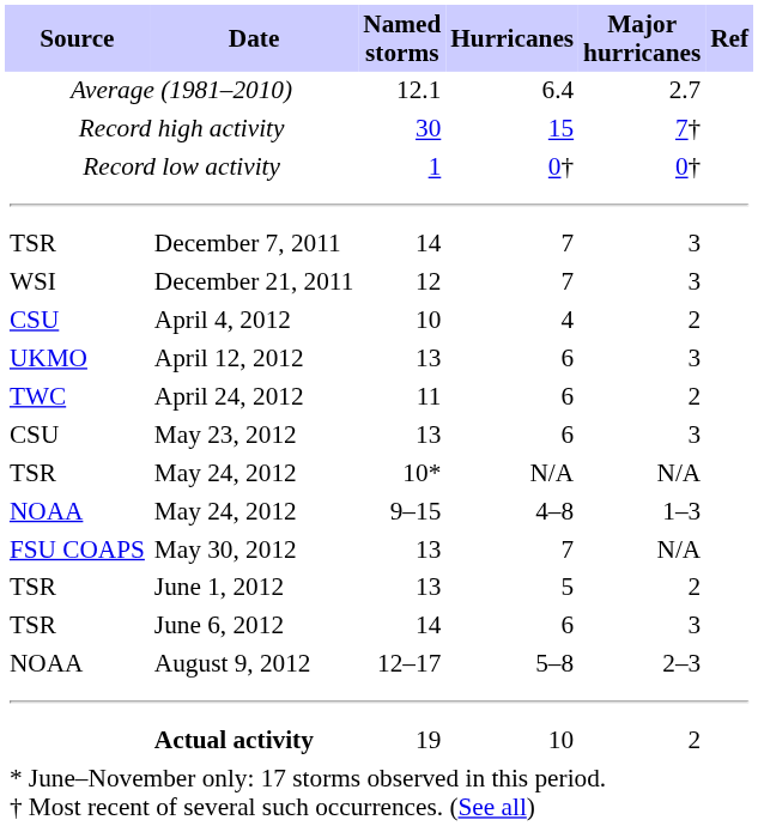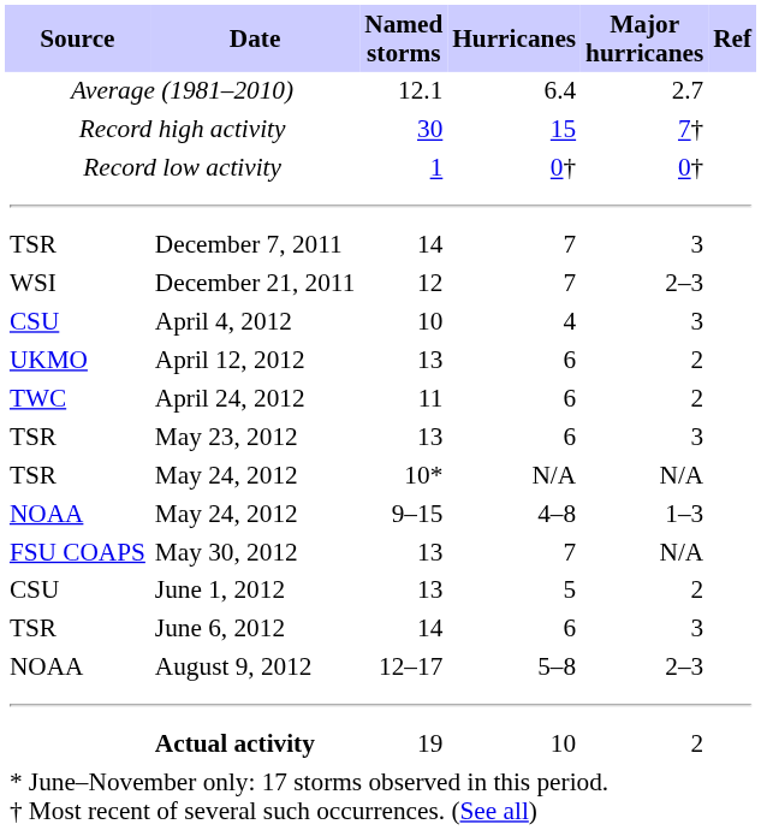 <table class="toccolours" cellspacing=0 cellpadding=3 style="float:right; margin-left:1em; text-align:right; clear: right;">
 <tr style="background:#ccccff">
 <td align="center"><strong>Source</strong></td>
 <td align="center"><strong>Date</strong></td>
 <td align="center"><strong><span>Named<br>storms</span></strong></td>
 <td align="center"><strong><span>Hurricanes</span></strong></td>
 <td align="center"><strong><span>Major<br>hurricanes</span></strong></td>
 <td align="center"><strong><span>Ref</span></strong></td>
 </tr>
 <tr>
 <td align="center" colspan="2"><em>Average <span>(1981–2010)</span></em></td>
 <td>12.1</td>
 <td>6.4</td>
 <td>2.7</td>
 <td></td>
 </tr>
 <tr>
 <td align="center" colspan="2"><em>Record high activity</em></td>
 <td><a href='#'>30</a></td>
 <td><a href='#'>15</a></td>
 <td><a href='#'>7</a>†</td>
 <td></td>
 </tr>
 <tr>
 <td align="center" colspan="2"><em>Record low activity</em></td>
 <td><a href='#'>1</a></td>
 <td><a href='#'>0</a>†</td>
 <td><a href='#'>0</a>†</td>
 <td></td>
 </tr>
 <tr>
 <td colspan="6" style="text-align:center;"><hr></td>
 </tr>
 <tr>
 <td align="left">TSR</td>
 <td align="left">December 7, 2011</td>
 <td>14</td>
 <td>7</td>
 <td>3</td>
 <td></td>
 </tr>
 <tr>
 <td align="left">WSI</td>
 <td align="left">December 21, 2011</td>
 <td>12</td>
 <td>7</td>
-<td>3</td>
+<td>2–3</td>
 <td></td>
 </tr>
 <tr>
 <td align="left"><a href='#'>CSU</a></td>
 <td align="left">April 4, 2012</td>
 <td>10</td>
 <td>4</td>
-<td>2</td>
+<td>3</td>
 <td></td>
 </tr>
 <tr>
 <td align="left"><a href='#'>UKMO</a></td>
 <td align="left">April 12, 2012</td>
 <td>13</td>
 <td>6</td>
-<td>3</td>
+<td>2</td>
 <td></td>
 </tr>
 <tr>
 <td align="left"><a href='#'>TWC</a></td>
 <td align="left">April 24, 2012</td>
 <td>11</td>
 <td>6</td>
 <td>2</td>
 <td></td>
 </tr>
 <tr>
-<td align="left">CSU</td>
+<td align="left">TSR</td>
 <td align="left">May 23, 2012</td>
 <td>13</td>
 <td>6</td>
 <td>3</td>
 <td></td>
 </tr>
 <tr>
 <td align="left">TSR</td>
 <td align="left">May 24, 2012</td>
 <td>10*</td>
 <td>N/A</td>
 <td>N/A</td>
 <td></td>
 </tr>
 <tr>
 <td align="left"><a href='#'>NOAA</a></td>
 <td align="left">May 24, 2012</td>
 <td>9–15</td>
 <td>4–8</td>
 <td>1–3</td>
 <td></td>
 </tr>
 <tr>
 <td align="left"><a href='#'>FSU COAPS</a></td>
 <td align="left">May 30, 2012</td>
 <td>13</td>
 <td>7</td>
 <td>N/A</td>
 <td></td>
 </tr>
 <tr>
-<td align="left">TSR</td>
+<td align="left">CSU</td>
 <td align="left">June 1, 2012</td>
 <td>13</td>
 <td>5</td>
 <td>2</td>
 <td></td>
 </tr>
 <tr>
 <td align="left">TSR</td>
 <td align="left">June 6, 2012</td>
 <td>14</td>
 <td>6</td>
 <td>3</td>
 <td></td>
 </tr>
 <tr>
 <td align="left">NOAA</td>
 <td align="left">August 9, 2012</td>
 <td>12–17</td>
 <td>5–8</td>
 <td>2–3</td>
 <td></td>
 </tr>
 <tr>
 <td colspan="6" style="text-align:center;"><hr></td>
 </tr>
 <tr>
 <td align="left"></td>
 <td align="left"><strong>Actual activity</strong></td>
 <td>19</td>
 <td>10</td>
 <td>2</td>
 </tr>
 <tr>
 <td style="text-align:left;" colspan="5">* June–November only: 17 storms observed in this period.<br>† Most recent of several such occurrences. (<a href='#'>See all</a>)</td>
 </tr>
 </table>
